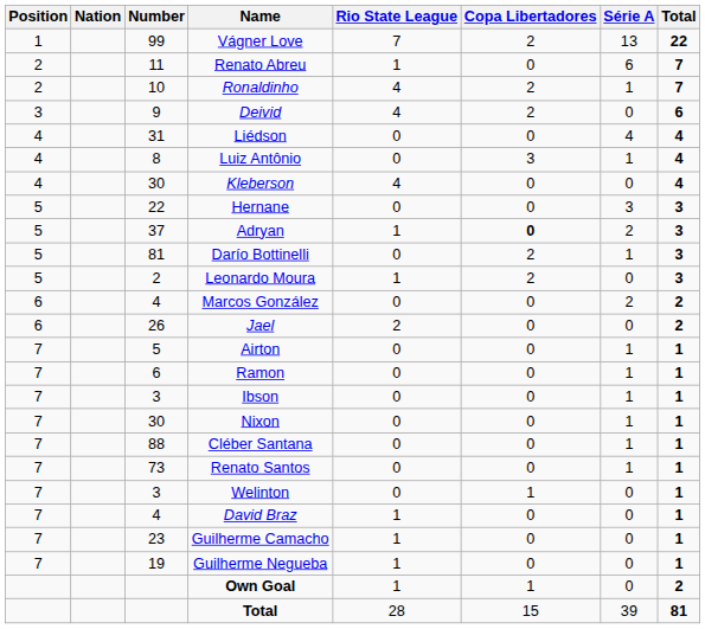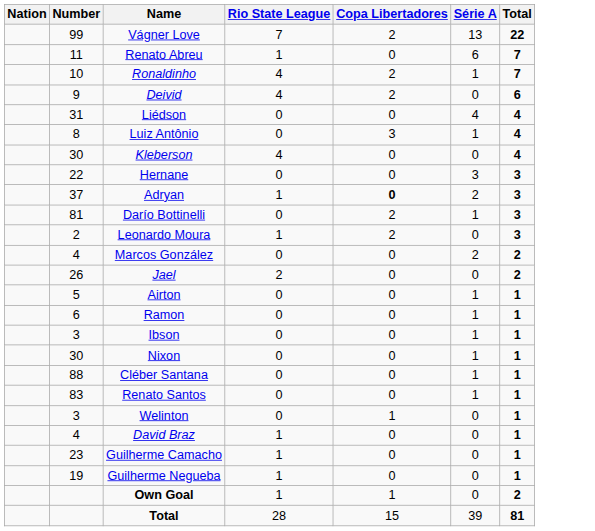 <table class="wikitable plainrowheaders sortable" style="text-align:center">
 <tr>
-<th scope="col" !width=60>Position</th>
 <th scope="col" !width=60>Nation</th>
 <th scope="col" !width=60>Number</th>
 <th scope="col" !width=150>Name</th>
 <th scope="col" !width=80><a href='#'>Rio State League</a></th>
 <th scope="col" !width=80><a href='#'>Copa Libertadores</a></th>
 <th scope="col" !width=80><a href='#'>Série A</a></th>
 <th scope="col" !width=80>Total</th>
 </tr>
 <tr>
-<td>1</td>
 <td></td>
 <td>99</td>
 <td><a href='#'>Vágner Love</a></td>
 <td>7</td>
 <td>2</td>
 <td>13</td>
 <td><strong>22</strong></td>
 </tr>
 <tr>
-<td>2</td>
 <td></td>
 <td>11</td>
 <td><a href='#'>Renato Abreu</a></td>
 <td>1</td>
 <td>0</td>
 <td>6</td>
 <td><strong>7</strong></td>
 </tr>
 <tr>
-<td>2</td>
 <td></td>
 <td>10</td>
 <td><em><a href='#'>Ronaldinho</a></em></td>
 <td>4</td>
 <td>2</td>
 <td>1</td>
 <td><strong>7</strong></td>
 </tr>
 <tr>
-<td>3</td>
 <td></td>
 <td>9</td>
 <td><em><a href='#'>Deivid</a></em></td>
 <td>4</td>
 <td>2</td>
 <td>0</td>
 <td><strong>6</strong></td>
 </tr>
 <tr>
-<td>4</td>
 <td></td>
 <td>31</td>
 <td><a href='#'>Liédson</a></td>
 <td>0</td>
 <td>0</td>
 <td>4</td>
 <td><strong>4</strong></td>
 </tr>
 <tr>
-<td>4</td>
 <td></td>
 <td>8</td>
 <td><a href='#'>Luiz Antônio</a></td>
 <td>0</td>
 <td>3</td>
 <td>1</td>
 <td><strong>4</strong></td>
 </tr>
 <tr>
-<td>4</td>
 <td></td>
 <td>30</td>
 <td><em><a href='#'>Kleberson</a></em></td>
 <td>4</td>
 <td>0</td>
 <td>0</td>
 <td><strong>4</strong></td>
 </tr>
 <tr>
-<td>5</td>
 <td></td>
 <td>22</td>
 <td><a href='#'>Hernane</a></td>
 <td>0</td>
 <td>0</td>
 <td>3</td>
 <td><strong>3</strong></td>
 </tr>
 <tr>
-<td>5</td>
 <td></td>
 <td>37</td>
 <td><a href='#'>Adryan</a></td>
 <td>1</td>
 <td><strong>0</strong></td>
 <td>2</td>
 <td><strong>3</strong></td>
 </tr>
 <tr>
-<td>5</td>
 <td></td>
 <td>81</td>
 <td><a href='#'>Darío Bottinelli</a></td>
 <td>0</td>
 <td>2</td>
 <td>1</td>
 <td><strong>3</strong></td>
 </tr>
 <tr>
-<td>5</td>
 <td></td>
 <td>2</td>
 <td><a href='#'>Leonardo Moura</a></td>
 <td>1</td>
 <td>2</td>
 <td>0</td>
 <td><strong>3</strong></td>
 </tr>
 <tr>
-<td>6</td>
 <td></td>
 <td>4</td>
 <td><a href='#'>Marcos González</a></td>
 <td>0</td>
 <td>0</td>
 <td>2</td>
 <td><strong>2</strong></td>
 </tr>
 <tr>
-<td>6</td>
 <td></td>
 <td>26</td>
 <td><em><a href='#'>Jael</a></em></td>
 <td>2</td>
 <td>0</td>
 <td>0</td>
 <td><strong>2</strong></td>
 </tr>
 <tr>
-<td>7</td>
 <td></td>
 <td>5</td>
 <td><a href='#'>Airton</a></td>
 <td>0</td>
 <td>0</td>
 <td>1</td>
 <td><strong>1</strong></td>
 </tr>
 <tr>
-<td>7</td>
 <td></td>
 <td>6</td>
 <td><a href='#'>Ramon</a></td>
 <td>0</td>
 <td>0</td>
 <td>1</td>
 <td><strong>1</strong></td>
 </tr>
 <tr>
-<td>7</td>
 <td></td>
 <td>3</td>
 <td><a href='#'>Ibson</a></td>
 <td>0</td>
 <td>0</td>
 <td>1</td>
 <td><strong>1</strong></td>
 </tr>
 <tr>
-<td>7</td>
 <td></td>
 <td>30</td>
 <td><a href='#'>Nixon</a></td>
 <td>0</td>
 <td>0</td>
 <td>1</td>
 <td><strong>1</strong></td>
 </tr>
 <tr>
-<td>7</td>
 <td></td>
 <td>88</td>
 <td><a href='#'>Cléber Santana</a></td>
 <td>0</td>
 <td>0</td>
 <td>1</td>
 <td><strong>1</strong></td>
 </tr>
 <tr>
-<td>7</td>
 <td></td>
-<td>73</td>
+<td>83</td>
 <td><a href='#'>Renato Santos</a></td>
 <td>0</td>
 <td>0</td>
 <td>1</td>
 <td><strong>1</strong></td>
 </tr>
 <tr>
-<td>7</td>
 <td></td>
 <td>3</td>
 <td><a href='#'>Welinton</a></td>
 <td>0</td>
 <td>1</td>
 <td>0</td>
 <td><strong>1</strong></td>
 </tr>
 <tr>
-<td>7</td>
 <td></td>
 <td>4</td>
 <td><em><a href='#'>David Braz</a></em></td>
 <td>1</td>
 <td>0</td>
 <td>0</td>
 <td><strong>1</strong></td>
 </tr>
 <tr>
-<td>7</td>
 <td></td>
 <td>23</td>
 <td><a href='#'>Guilherme Camacho</a></td>
 <td>1</td>
 <td>0</td>
 <td>0</td>
 <td><strong>1</strong></td>
 </tr>
 <tr>
-<td>7</td>
 <td></td>
 <td>19</td>
 <td><a href='#'>Guilherme Negueba</a></td>
 <td>1</td>
 <td>0</td>
 <td>0</td>
 <td><strong>1</strong></td>
 </tr>
 <tr>
 <td></td>
 <td></td>
-<td></td>
 <td><strong>Own Goal</strong></td>
 <td>1</td>
 <td>1</td>
 <td>0</td>
 <td><strong>2</strong></td>
 </tr>
 <tr>
 <td></td>
 <td></td>
-<td></td>
 <td><strong>Total</strong></td>
 <td>28</td>
 <td>15</td>
 <td>39</td>
 <td><strong>81</strong></td>
 </tr>
 </table>
